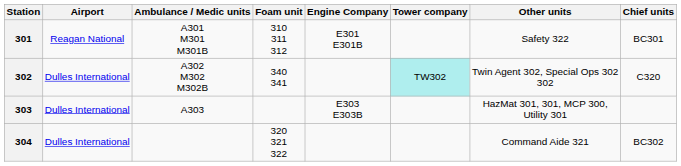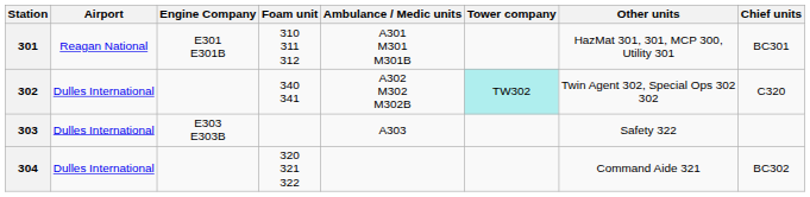 <table class=wikitable style="text-align:center;">
 <tr>
 <th>Station</th>
 <th>Airport</th>
+<th>Engine Company</th>
+<th>Foam unit</th>
 <th>Ambulance / Medic units</th>
-<th>Foam unit</th>
-<th>Engine Company</th>
 <th>Tower company</th>
 <th>Other units</th>
 <th>Chief units</th>
 </tr>
 <tr>
 <th>301</th>
 <td><a href='#'>Reagan National</a></td>
+<td>E301<br>E301B</td>
+<td>310<br>311<br>312</td>
 <td>A301<br>M301<br>M301B</td>
-<td>310<br>311<br>312</td>
-<td>E301<br>E301B</td>
 <td></td>
-<td>Safety 322</td>
+<td>HazMat 301,  301, MCP 300,<br>Utility 301</td>
 <td>BC301</td>
 </tr>
 <tr>
 <th>302</th>
 <td><a href='#'>Dulles International</a></td>
+<td></td>
+<td>340<br>341</td>
 <td>A302<br>M302<br>M302B</td>
-<td>340<br>341</td>
-<td></td>
 <td style="background: paleturquoise;">TW302</td>
 <td>Twin Agent 302, Special Ops 302<br> 302</td>
 <td>C320</td>
 </tr>
 <tr>
 <th>303</th>
 <td><a href='#'>Dulles International</a></td>
+<td>E303<br>E303B</td>
+<td></td>
 <td>A303</td>
 <td></td>
-<td>E303<br>E303B</td>
-<td></td>
-<td>HazMat 301,  301, MCP 300,<br>Utility 301</td>
+<td>Safety 322</td>
 <td></td>
 </tr>
 <tr>
 <th>304</th>
 <td><a href='#'>Dulles International</a></td>
 <td></td>
 <td>320<br>321<br>322</td>
 <td></td>
 <td></td>
 <td>Command Aide 321</td>
 <td>BC302</td>
 </tr>
 </table>
